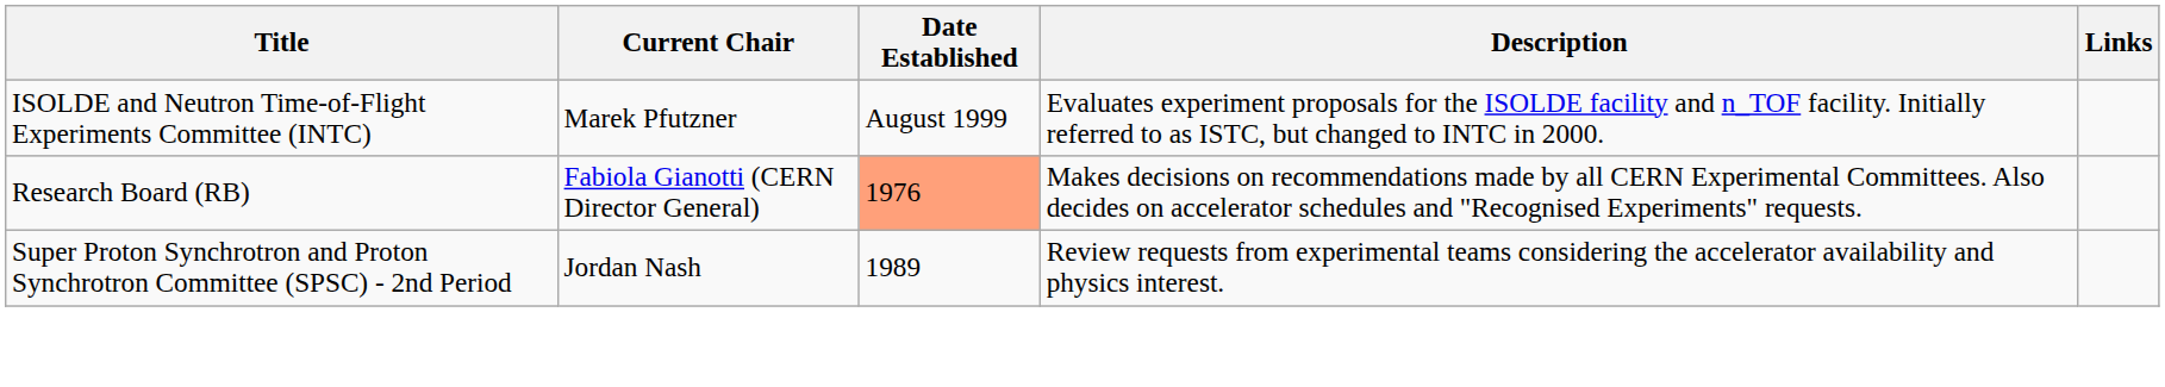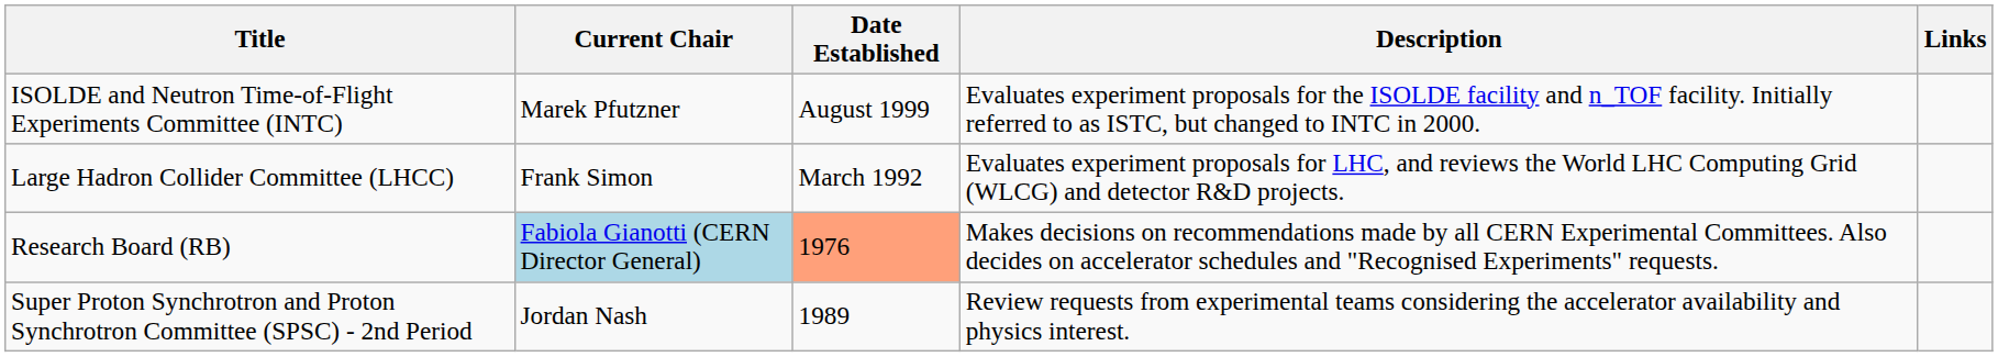 <table class="wikitable">
 <tr>
 <th>Title</th>
 <th>Current Chair</th>
 <th>Date Established</th>
 <th>Description</th>
 <th>Links</th>
 </tr>
 <tr>
 <td>ISOLDE and Neutron Time-of-Flight Experiments Committee (INTC)</td>
 <td>Marek Pfutzner</td>
 <td>August 1999</td>
 <td>Evaluates experiment proposals for the <a href='#'>ISOLDE facility</a> and <a href='#'>n_TOF</a> facility. Initially referred to as ISTC, but changed to INTC in 2000.</td>
 <td></td>
 </tr>
 <tr>
+<td>Large Hadron Collider Committee (LHCC)</td>
+<td>Frank Simon</td>
+<td>March 1992</td>
+<td>Evaluates experiment proposals for <a href='#'>LHC</a>, and reviews the World LHC Computing Grid (WLCG) and detector R&D projects.</td>
+<td></td>
+</tr>
+<tr>
 <td>Research Board (RB)</td>
-<td><a href='#'>Fabiola Gianotti</a> (CERN Director General)</td>
+<td style="background: lightblue;"><a href='#'>Fabiola Gianotti</a> (CERN Director General)</td>
 <td style="background: lightsalmon;">1976</td>
 <td>Makes decisions on recommendations made by all CERN Experimental Committees. Also decides on accelerator schedules and "Recognised Experiments" requests.</td>
 <td></td>
 </tr>
 <tr>
 <td>Super Proton Synchrotron and Proton Synchrotron Committee (SPSC) - 2nd Period</td>
 <td>Jordan Nash</td>
 <td>1989</td>
 <td>Review requests from experimental teams considering the accelerator availability and physics interest.</td>
 <td></td>
 </tr>
 </table>
